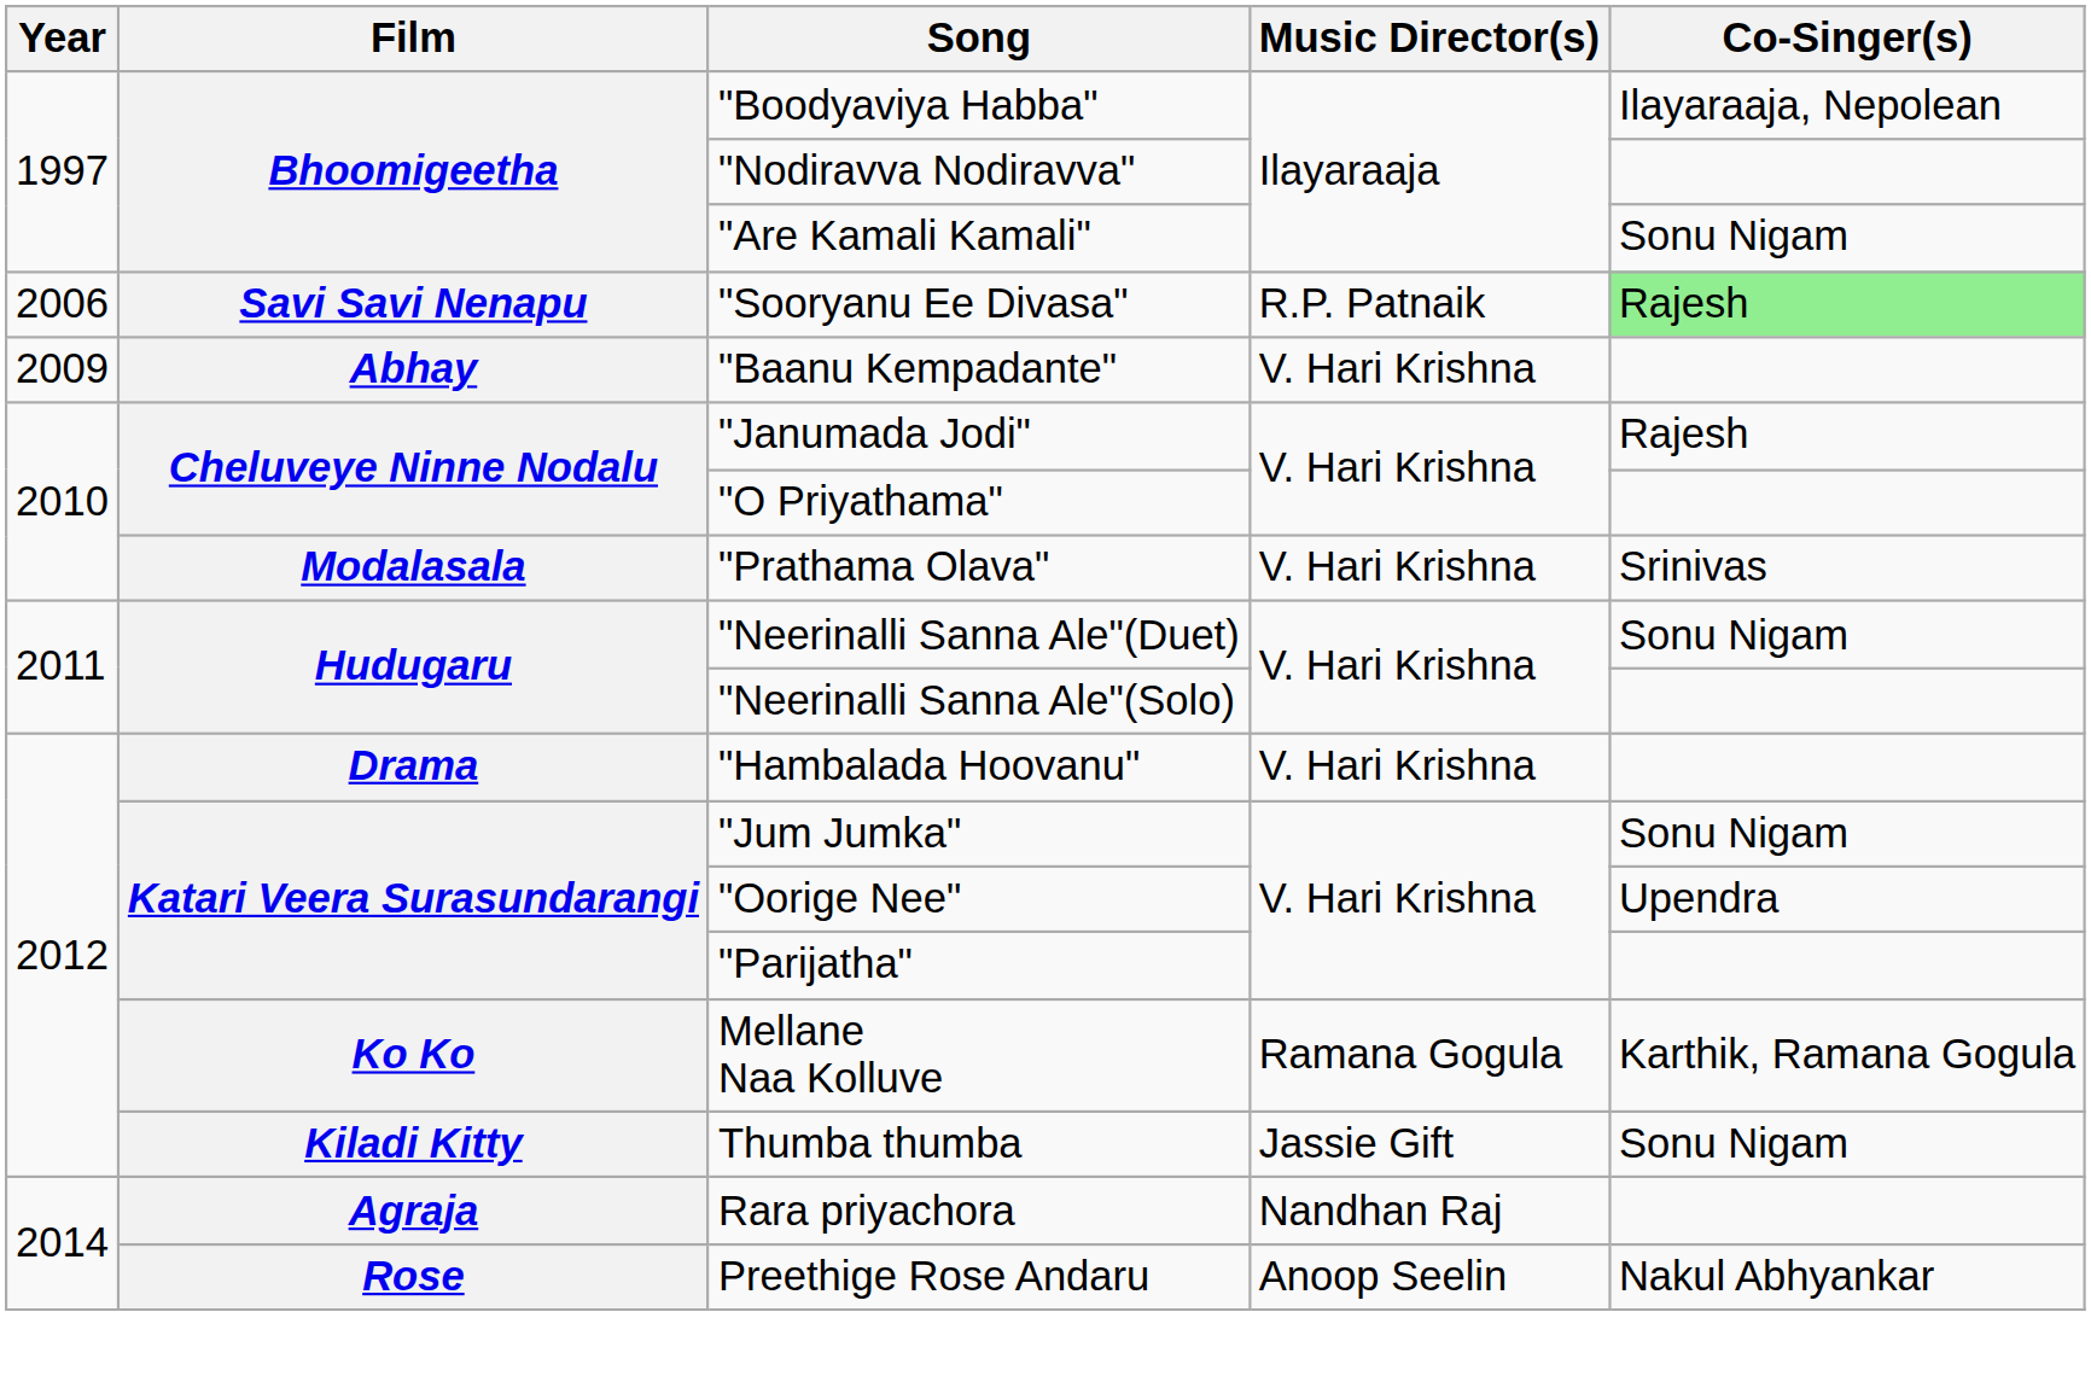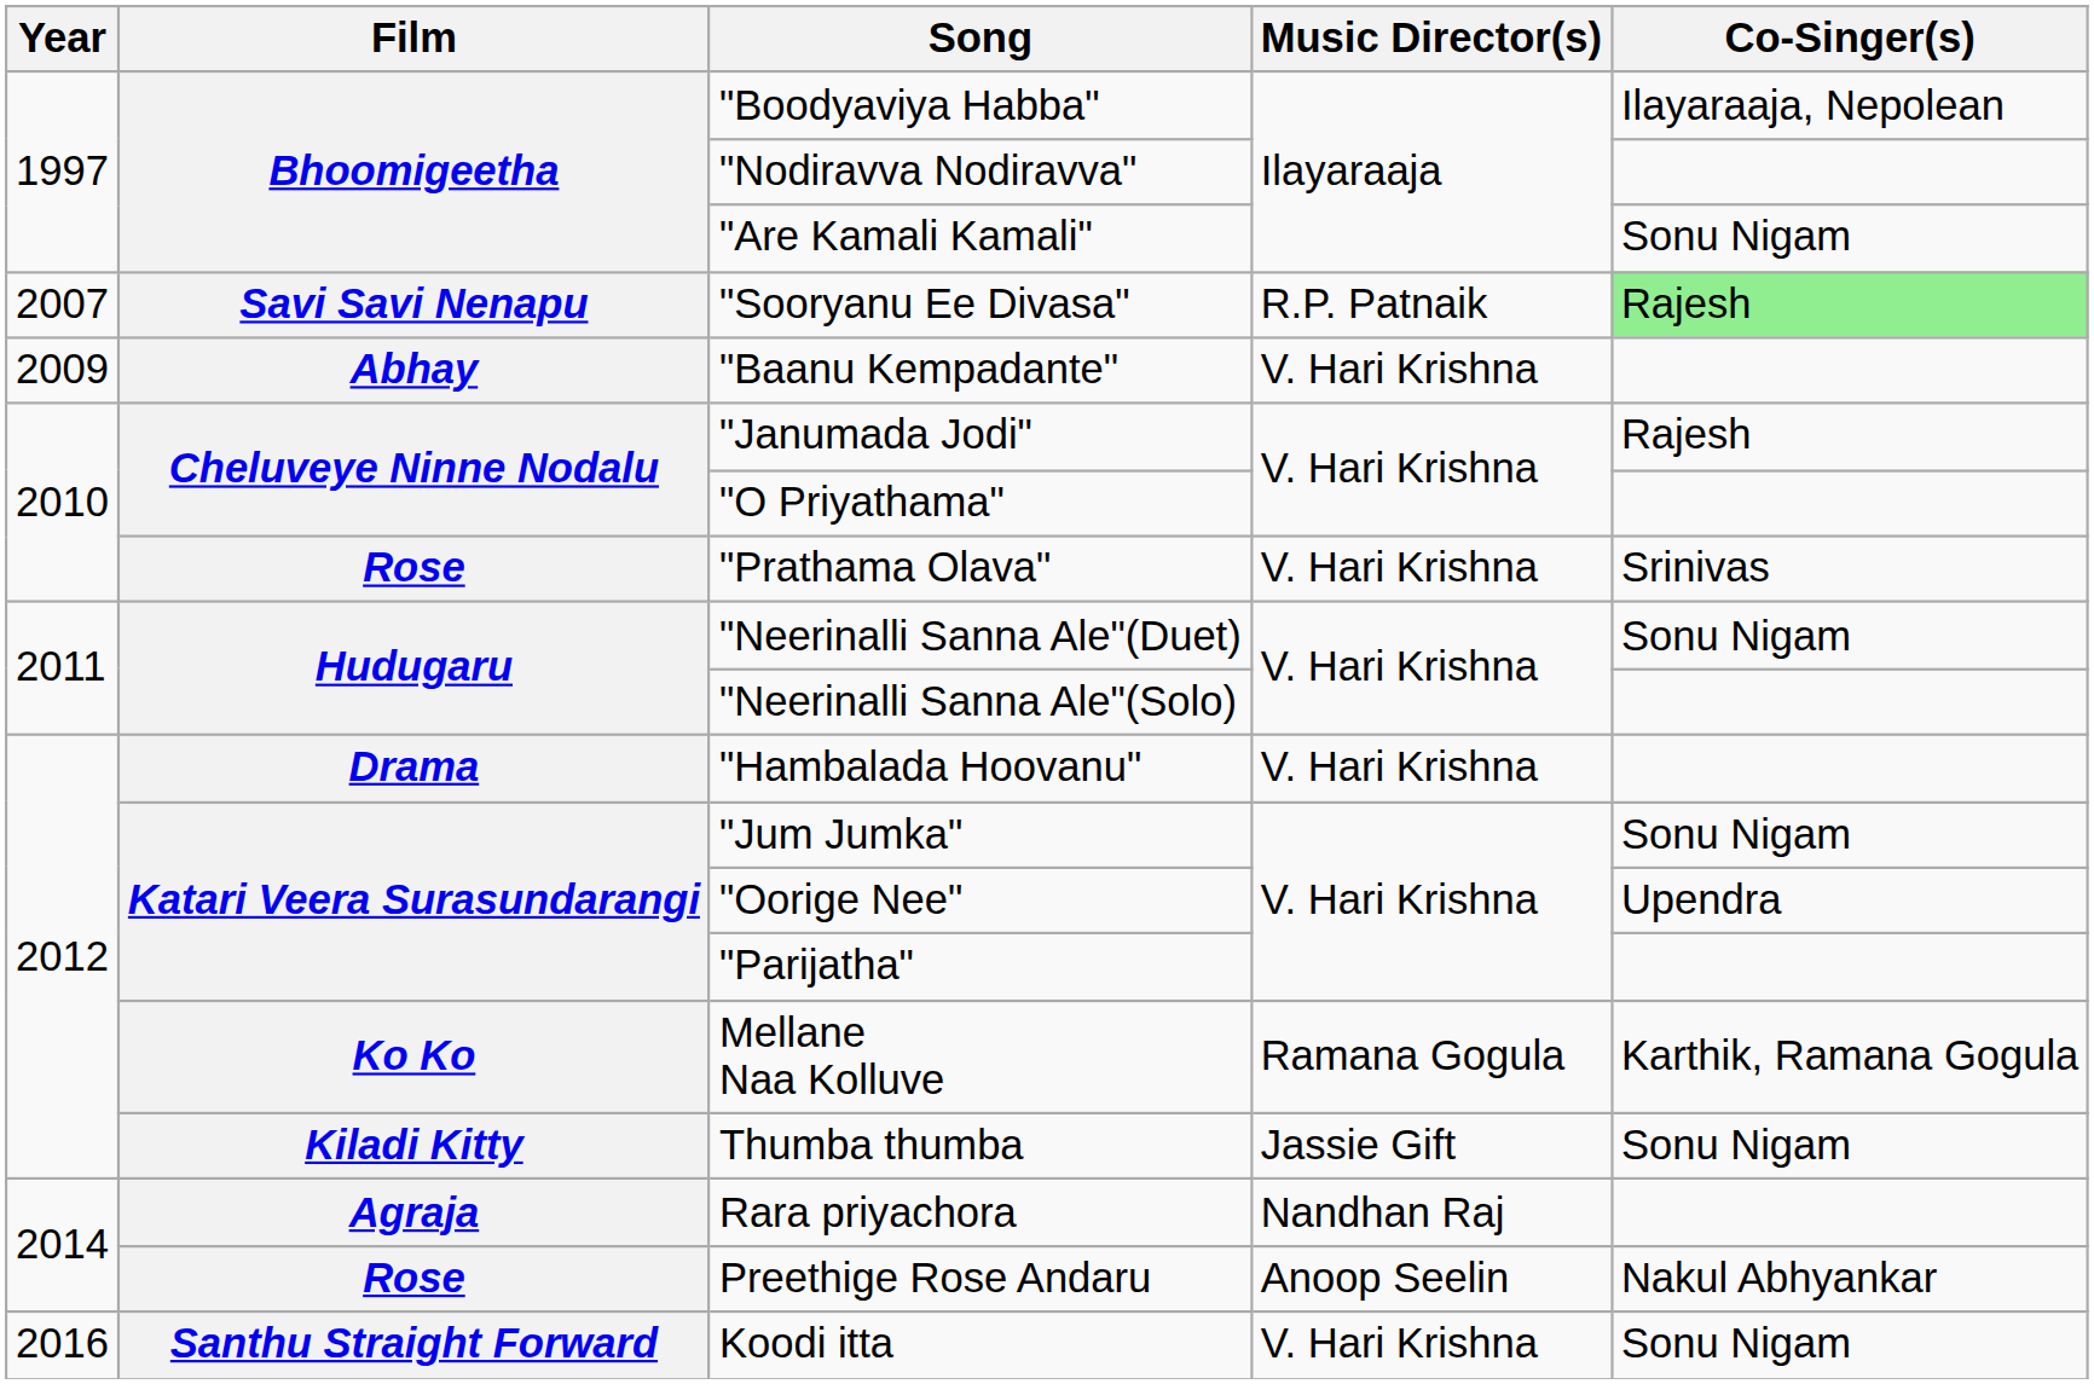 <table class="wikitable">
 <tr>
 <th>Year</th>
 <th>Film</th>
 <th>Song</th>
 <th>Music Director(s)</th>
 <th>Co-Singer(s)</th>
 </tr>
 <tr>
 <td rowspan="3">1997</td>
 <th rowspan="3"><em><a href='#'>Bhoomigeetha</a></em></th>
 <td>"Boodyaviya Habba"</td>
 <td rowspan="3">Ilayaraaja</td>
 <td>Ilayaraaja, Nepolean</td>
 </tr>
 <tr>
 <td>"Nodiravva Nodiravva"</td>
 <td></td>
 </tr>
 <tr>
 <td>"Are Kamali Kamali"</td>
 <td>Sonu Nigam</td>
 </tr>
 <tr>
-<td>2006</td>
+<td>2007</td>
 <th><em><a href='#'>Savi Savi Nenapu</a></em></th>
 <td>"Sooryanu Ee Divasa"</td>
 <td>R.P. Patnaik</td>
 <td style="background: lightgreen;">Rajesh</td>
 </tr>
 <tr>
 <td>2009</td>
 <th><a href='#'><em>Abhay</em></a></th>
 <td>"Baanu Kempadante"</td>
 <td>V. Hari Krishna</td>
 <td></td>
 </tr>
 <tr>
 <td rowspan="3">2010</td>
 <th rowspan="2"><em><a href='#'>Cheluveye Ninne Nodalu</a></em></th>
 <td>"Janumada Jodi"</td>
 <td rowspan="2">V. Hari Krishna</td>
 <td>Rajesh</td>
 </tr>
 <tr>
 <td>"O Priyathama"</td>
 <td></td>
 </tr>
 <tr>
-<th><em><a href='#'>Modalasala</a></em></th>
+<th><a href='#'><em>Rose</em></a></th>
 <td>"Prathama Olava"</td>
 <td>V. Hari Krishna</td>
 <td>Srinivas</td>
 </tr>
 <tr>
 <td rowspan="2">2011</td>
 <th rowspan="2"><em><a href='#'>Hudugaru</a></em></th>
 <td>"Neerinalli Sanna Ale"(Duet)</td>
 <td rowspan="2">V. Hari Krishna</td>
 <td>Sonu Nigam</td>
 </tr>
 <tr>
 <td>"Neerinalli Sanna Ale"(Solo)</td>
 <td></td>
 </tr>
 <tr>
 <td rowspan="6">2012</td>
 <th><a href='#'><em>Drama</em></a></th>
 <td>"Hambalada Hoovanu"</td>
 <td>V. Hari Krishna</td>
 <td></td>
 </tr>
 <tr>
 <th rowspan="3"><em><a href='#'>Katari Veera Surasundarangi</a></em></th>
 <td>"Jum Jumka"</td>
 <td rowspan="3">V. Hari Krishna</td>
 <td>Sonu Nigam</td>
 </tr>
 <tr>
 <td>"Oorige Nee"</td>
 <td>Upendra</td>
 </tr>
 <tr>
 <td>"Parijatha"</td>
 <td></td>
 </tr>
 <tr>
 <th><em><a href='#'>Ko Ko</a></em></th>
 <td>Mellane<br>Naa Kolluve</td>
 <td>Ramana Gogula</td>
 <td>Karthik, Ramana Gogula</td>
 </tr>
 <tr>
 <th><em><a href='#'>Kiladi Kitty</a></em></th>
 <td>Thumba thumba</td>
 <td>Jassie Gift</td>
 <td>Sonu Nigam</td>
 </tr>
 <tr>
 <td rowspan="2">2014</td>
 <th><em><a href='#'>Agraja</a></em></th>
 <td>Rara priyachora</td>
 <td>Nandhan Raj</td>
 <td></td>
 </tr>
 <tr>
 <th><a href='#'><em>Rose</em></a></th>
 <td>Preethige Rose Andaru</td>
 <td>Anoop Seelin</td>
 <td>Nakul Abhyankar</td>
 </tr>
+<tr>
+<td>2016</td>
+<th><em><a href='#'>Santhu Straight Forward</a></em></th>
+<td>Koodi itta</td>
+<td>V. Hari Krishna</td>
+<td>Sonu Nigam</td>
+</tr>
 </table>
